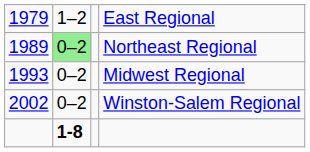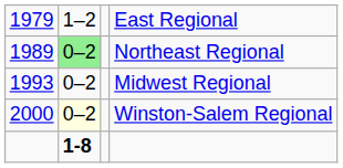 <table class="wikitable">
 <tr>
 <td><a href='#'>1979</a></td>
 <td>1–2</td>
 <td></td>
 <td><a href='#'>East Regional</a></td>
 </tr>
 <tr>
 <td><a href='#'>1989</a></td>
 <td style="background: lightgreen;">0–2</td>
 <td></td>
 <td><a href='#'>Northeast Regional</a></td>
 </tr>
 <tr>
 <td><a href='#'>1993</a></td>
 <td>0–2</td>
 <td></td>
 <td><a href='#'>Midwest Regional</a></td>
 </tr>
 <tr>
-<td><a href='#'>2002</a></td>
-<td>0–2</td>
+<td><a href='#'>2000</a></td>
+<td style="background: lightyellow;">0–2</td>
 <td></td>
 <td><a href='#'>Winston-Salem Regional</a></td>
 </tr>
 <tr>
 <td></td>
 <td><strong>1-8</strong></td>
 <td><strong></strong></td>
 <td></td>
 </tr>
 </table>
